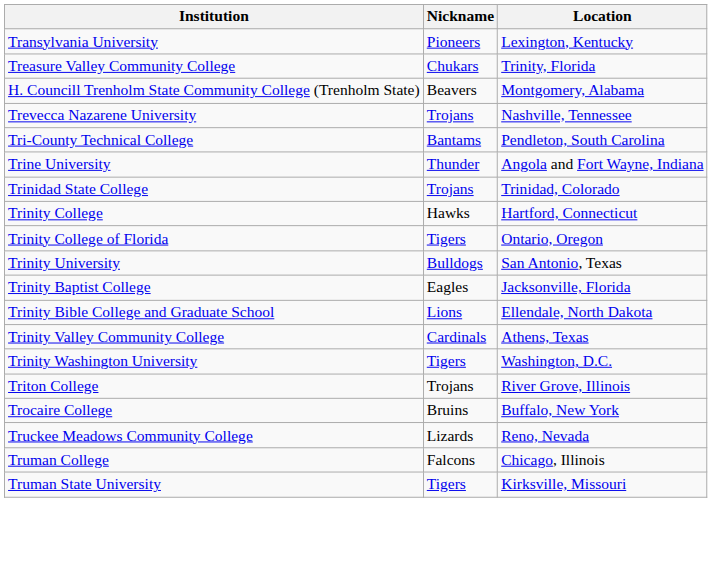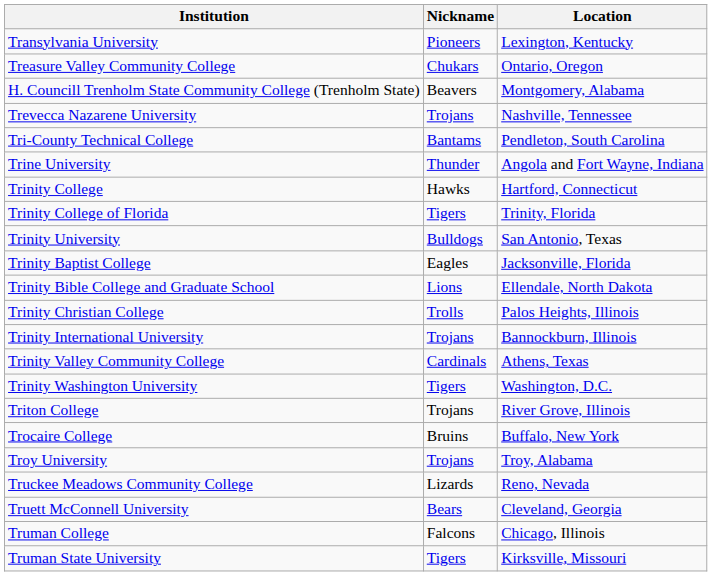 <table class="wikitable">
 <tr>
 <th>Institution</th>
 <th>Nickname</th>
 <th>Location</th>
 </tr>
 <tr>
 <td><a href='#'>Transylvania University</a></td>
 <td><a href='#'>Pioneers</a></td>
 <td><a href='#'>Lexington, Kentucky</a></td>
 </tr>
 <tr>
 <td><a href='#'>Treasure Valley Community College</a></td>
 <td><a href='#'>Chukars</a></td>
-<td><a href='#'>Trinity, Florida</a></td>
+<td><a href='#'>Ontario, Oregon</a></td>
 </tr>
 <tr>
 <td><a href='#'>H. Councill Trenholm State Community College</a> (Trenholm State)</td>
 <td>Beavers</td>
 <td><a href='#'>Montgomery, Alabama</a></td>
 </tr>
 <tr>
 <td><a href='#'>Trevecca Nazarene University</a></td>
 <td><a href='#'>Trojans</a></td>
 <td><a href='#'>Nashville, Tennessee</a></td>
 </tr>
 <tr>
 <td><a href='#'>Tri-County Technical College</a></td>
 <td><a href='#'>Bantams</a></td>
 <td><a href='#'>Pendleton, South Carolina</a></td>
 </tr>
 <tr>
 <td><a href='#'>Trine University</a></td>
 <td><a href='#'>Thunder</a></td>
 <td><a href='#'>Angola</a> and <a href='#'>Fort Wayne, Indiana</a></td>
 </tr>
 <tr>
-<td><a href='#'>Trinidad State College</a></td>
-<td><a href='#'>Trojans</a></td>
-<td><a href='#'>Trinidad, Colorado</a></td>
-</tr>
-<tr>
 <td><a href='#'>Trinity College</a></td>
 <td>Hawks</td>
 <td><a href='#'>Hartford, Connecticut</a></td>
 </tr>
 <tr>
 <td><a href='#'>Trinity College of Florida</a></td>
 <td><a href='#'>Tigers</a></td>
-<td><a href='#'>Ontario, Oregon</a></td>
+<td><a href='#'>Trinity, Florida</a></td>
 </tr>
 <tr>
 <td><a href='#'>Trinity University</a></td>
 <td><a href='#'>Bulldogs</a></td>
 <td><a href='#'>San Antonio</a>, Texas</td>
 </tr>
 <tr>
 <td><a href='#'>Trinity Baptist College</a></td>
 <td>Eagles</td>
 <td><a href='#'>Jacksonville, Florida</a></td>
 </tr>
 <tr>
 <td><a href='#'>Trinity Bible College and Graduate School</a></td>
 <td><a href='#'>Lions</a></td>
 <td><a href='#'>Ellendale, North Dakota</a></td>
+</tr>
+<tr>
+<td><a href='#'>Trinity Christian College</a></td>
+<td><a href='#'>Trolls</a></td>
+<td><a href='#'>Palos Heights, Illinois</a></td>
+</tr>
+<tr>
+<td><a href='#'>Trinity International University</a></td>
+<td><a href='#'>Trojans</a></td>
+<td><a href='#'>Bannockburn, Illinois</a></td>
 </tr>
 <tr>
 <td><a href='#'>Trinity Valley Community College</a></td>
 <td><a href='#'>Cardinals</a></td>
 <td><a href='#'>Athens, Texas</a></td>
 </tr>
 <tr>
 <td><a href='#'>Trinity Washington University</a></td>
 <td><a href='#'>Tigers</a></td>
 <td><a href='#'>Washington, D.C.</a></td>
 </tr>
 <tr>
 <td><a href='#'>Triton College</a></td>
 <td>Trojans</td>
 <td><a href='#'>River Grove, Illinois</a></td>
 </tr>
 <tr>
 <td><a href='#'>Trocaire College</a></td>
 <td>Bruins</td>
 <td><a href='#'>Buffalo, New York</a></td>
 </tr>
 <tr>
+<td><a href='#'>Troy University</a></td>
+<td><a href='#'>Trojans</a></td>
+<td><a href='#'>Troy, Alabama</a></td>
+</tr>
+<tr>
 <td><a href='#'>Truckee Meadows Community College</a></td>
 <td>Lizards</td>
 <td><a href='#'>Reno, Nevada</a></td>
+</tr>
+<tr>
+<td><a href='#'>Truett McConnell University</a></td>
+<td><a href='#'>Bears</a></td>
+<td><a href='#'>Cleveland, Georgia</a></td>
 </tr>
 <tr>
 <td><a href='#'>Truman College</a></td>
 <td>Falcons</td>
 <td><a href='#'>Chicago</a>, Illinois</td>
 </tr>
 <tr>
 <td><a href='#'>Truman State University</a></td>
 <td><a href='#'>Tigers</a></td>
 <td><a href='#'>Kirksville, Missouri</a></td>
 </tr>
 </table>
